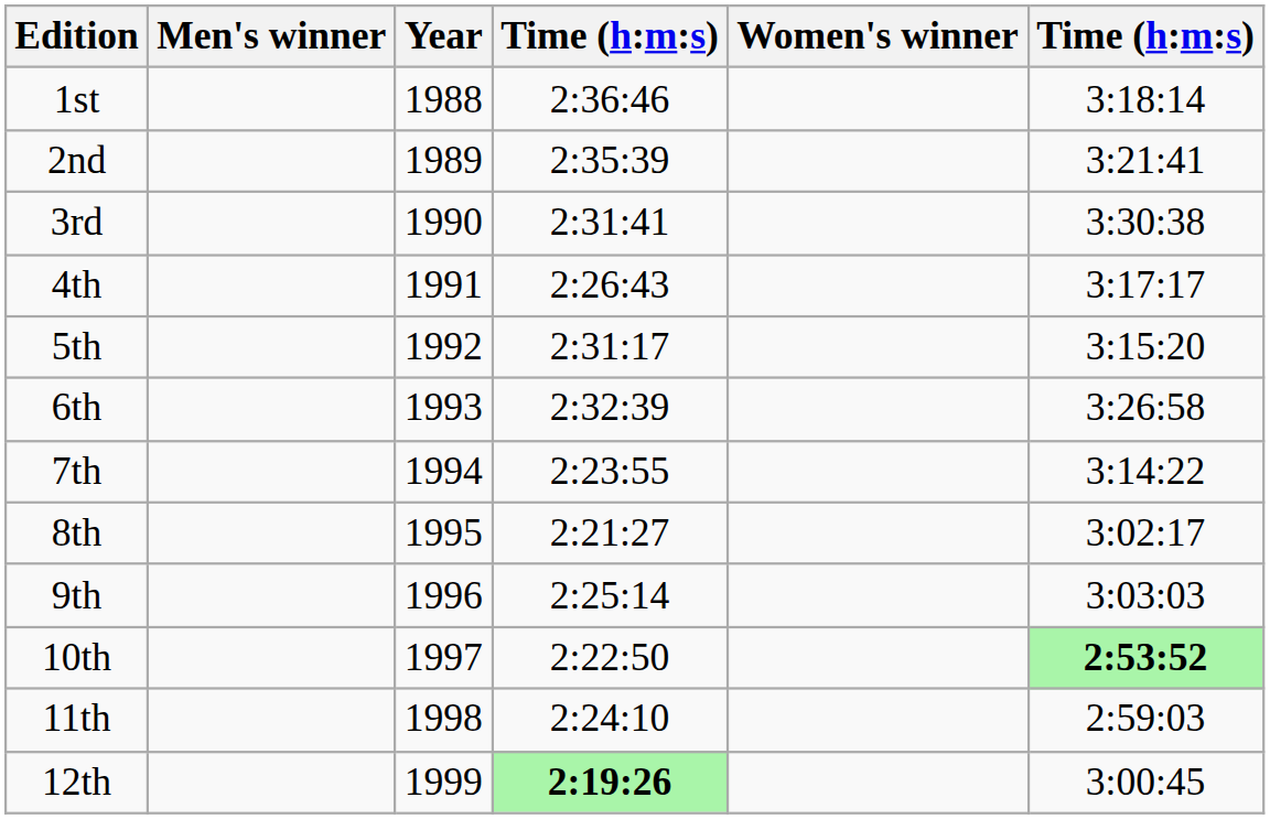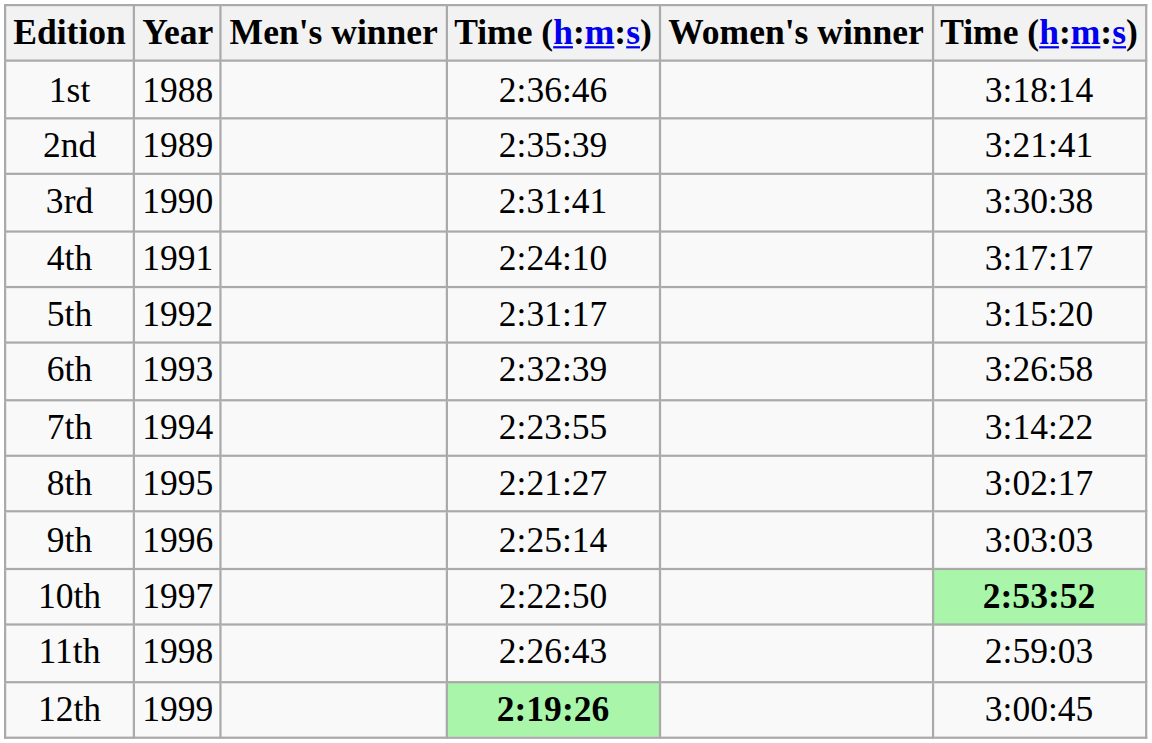 <table class="wikitable sortable" style="text-align:center">
 <tr>
 <th class=unsortable>Edition</th>
+<th>Year</th>
 <th class=unsortable>Men's winner</th>
-<th>Year</th>
 <th>Time (<a href='#'>h</a>:<a href='#'>m</a>:<a href='#'>s</a>)</th>
 <th class=unsortable>Women's winner</th>
 <th>Time (<a href='#'>h</a>:<a href='#'>m</a>:<a href='#'>s</a>)</th>
 </tr>
 <tr>
 <td>1st</td>
+<td>1988</td>
 <td align=left></td>
-<td>1988</td>
 <td>2:36:46</td>
 <td align=left></td>
 <td>3:18:14</td>
 </tr>
 <tr>
 <td>2nd</td>
+<td>1989</td>
 <td align=left></td>
-<td>1989</td>
 <td>2:35:39</td>
 <td align=left></td>
 <td>3:21:41</td>
 </tr>
 <tr>
 <td>3rd</td>
+<td>1990</td>
 <td align=left></td>
-<td>1990</td>
 <td>2:31:41</td>
 <td align=left></td>
 <td>3:30:38</td>
 </tr>
 <tr>
 <td>4th</td>
+<td>1991</td>
 <td align=left></td>
-<td>1991</td>
-<td>2:26:43</td>
+<td>2:24:10</td>
 <td align=left></td>
 <td>3:17:17</td>
 </tr>
 <tr>
 <td>5th</td>
+<td>1992</td>
 <td align=left></td>
-<td>1992</td>
 <td>2:31:17</td>
 <td align=left></td>
 <td>3:15:20</td>
 </tr>
 <tr>
 <td>6th</td>
+<td>1993</td>
 <td align=left></td>
-<td>1993</td>
 <td>2:32:39</td>
 <td align=left></td>
 <td>3:26:58</td>
 </tr>
 <tr>
 <td>7th</td>
+<td>1994</td>
 <td align=left></td>
-<td>1994</td>
 <td>2:23:55</td>
 <td align=left></td>
 <td>3:14:22</td>
 </tr>
 <tr>
 <td>8th</td>
+<td>1995</td>
 <td align=left></td>
-<td>1995</td>
 <td>2:21:27</td>
 <td align=left></td>
 <td>3:02:17</td>
 </tr>
 <tr>
 <td>9th</td>
+<td>1996</td>
 <td align=left></td>
-<td>1996</td>
 <td>2:25:14</td>
 <td align=left></td>
 <td>3:03:03</td>
 </tr>
 <tr>
 <td>10th</td>
+<td>1997</td>
 <td align=left></td>
-<td>1997</td>
 <td>2:22:50</td>
 <td align=left></td>
 <td bgcolor=#A9F5A9><strong>2:53:52</strong></td>
 </tr>
 <tr>
 <td>11th</td>
+<td>1998</td>
 <td align=left></td>
-<td>1998</td>
-<td>2:24:10</td>
+<td>2:26:43</td>
 <td align=left></td>
 <td>2:59:03</td>
 </tr>
 <tr>
 <td>12th</td>
+<td>1999</td>
 <td align=left></td>
-<td>1999</td>
 <td bgcolor=#A9F5A9><strong>2:19:26</strong></td>
 <td align=left></td>
 <td>3:00:45</td>
 </tr>
 </table>
